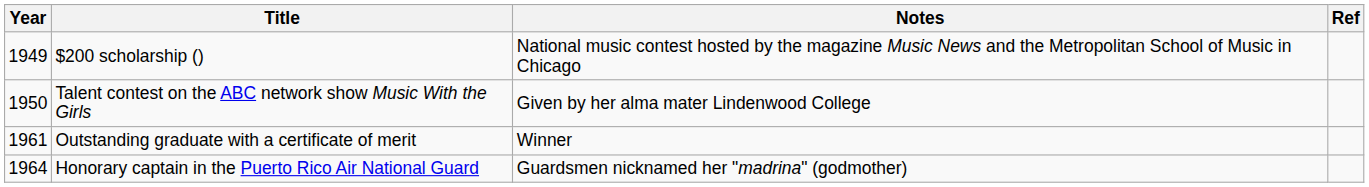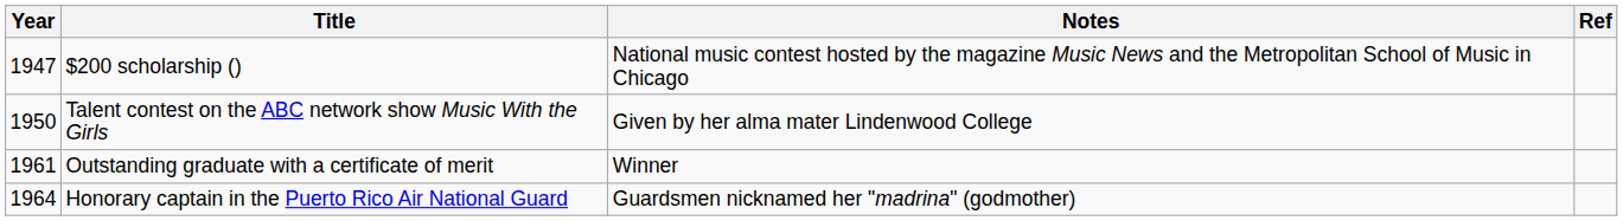 <table class="wikitable">
 <tr>
 <th>Year</th>
 <th>Title</th>
 <th>Notes</th>
 <th>Ref</th>
 </tr>
 <tr>
-<td>1949</td>
+<td>1947</td>
 <td>$200 scholarship ()</td>
 <td>National music contest hosted by the magazine <em>Music News</em> and the Metropolitan School of Music in Chicago</td>
 <td></td>
 </tr>
 <tr>
 <td>1950</td>
 <td>Talent contest on the <a href='#'>ABC</a> network show <em>Music With the Girls</em></td>
 <td>Given by her alma mater Lindenwood College</td>
 <td></td>
 </tr>
 <tr>
 <td>1961</td>
 <td>Outstanding graduate with a certificate of merit</td>
 <td>Winner</td>
 <td></td>
 </tr>
 <tr>
 <td>1964</td>
 <td>Honorary captain in the <a href='#'>Puerto Rico Air National Guard</a></td>
 <td>Guardsmen nicknamed her "<em>madrina</em>" (godmother)</td>
 <td></td>
 </tr>
 </table>
